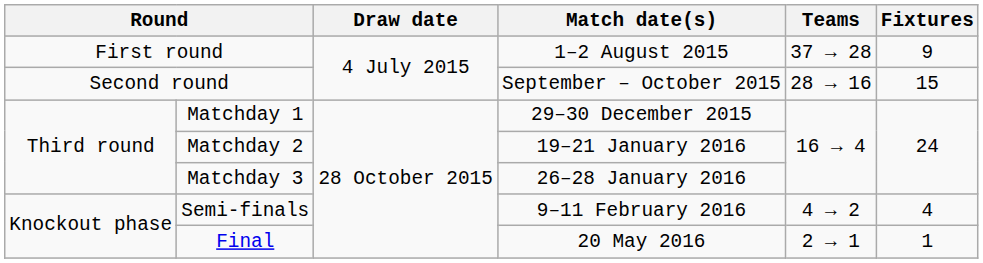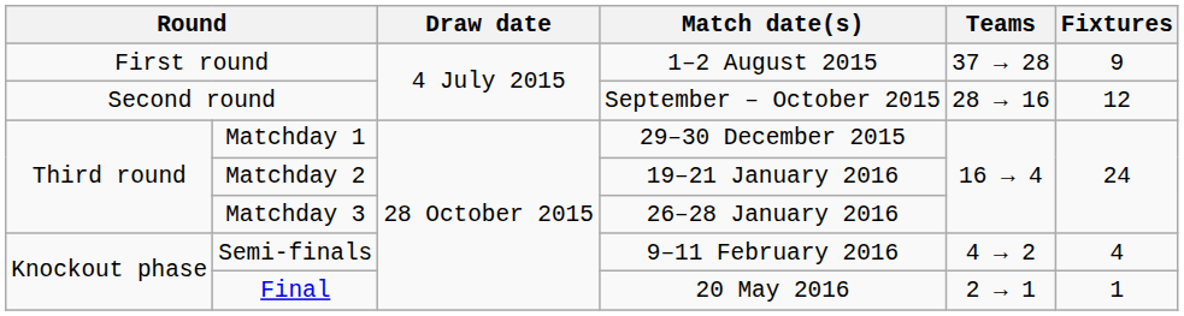 <table class="wikitable" style="text-align:center;">
 <tr>
 <th colspan=2>Round</th>
 <th>Draw date</th>
 <th>Match date(s)</th>
 <th>Teams</th>
 <th>Fixtures</th>
 </tr>
 <tr>
 <td colspan=2>First round</td>
 <td rowspan=2>4 July 2015</td>
 <td>1–2 August 2015</td>
 <td>37 → 28</td>
 <td>9</td>
 </tr>
 <tr>
 <td colspan=2>Second round</td>
 <td>September – October 2015</td>
 <td>28 → 16</td>
-<td>15</td>
+<td>12</td>
 </tr>
 <tr>
 <td rowspan=3>Third round</td>
 <td>Matchday 1</td>
 <td rowspan=5>28 October 2015</td>
 <td>29–30 December 2015</td>
 <td rowspan=3>16 → 4</td>
 <td rowspan=3>24</td>
 </tr>
 <tr>
 <td>Matchday 2</td>
 <td>19–21 January 2016</td>
 </tr>
 <tr>
 <td>Matchday 3</td>
 <td>26–28 January 2016</td>
 </tr>
 <tr>
 <td rowspan=2>Knockout phase</td>
 <td>Semi-finals</td>
 <td>9–11 February 2016</td>
 <td>4 → 2</td>
 <td>4</td>
 </tr>
 <tr>
 <td><a href='#'>Final</a></td>
 <td>20 May 2016</td>
 <td>2 → 1</td>
 <td>1</td>
 </tr>
 </table>
